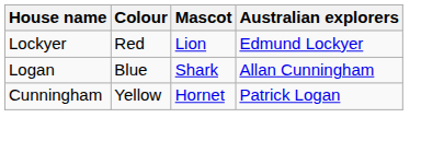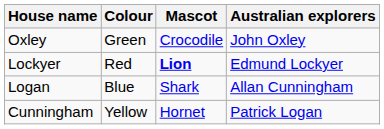 <table class="wikitable">
 <tr>
 <th>House name</th>
 <th>Colour</th>
 <th>Mascot</th>
 <th>Australian explorers</th>
 </tr>
 <tr>
+<td>Oxley</td>
+<td> Green</td>
+<td><a href='#'>Crocodile</a></td>
+<td><a href='#'>John Oxley</a></td>
+</tr>
+<tr>
 <td>Lockyer</td>
 <td> Red</td>
-<td><a href='#'>Lion</a></td>
+<td><strong><a href='#'>Lion</a></strong></td>
 <td><a href='#'>Edmund Lockyer</a></td>
 </tr>
 <tr>
 <td>Logan</td>
 <td> Blue</td>
 <td><a href='#'>Shark</a></td>
 <td><a href='#'>Allan Cunningham</a></td>
 </tr>
 <tr>
 <td>Cunningham</td>
 <td> Yellow</td>
 <td><a href='#'>Hornet</a></td>
 <td><a href='#'>Patrick Logan</a></td>
 </tr>
 </table>
